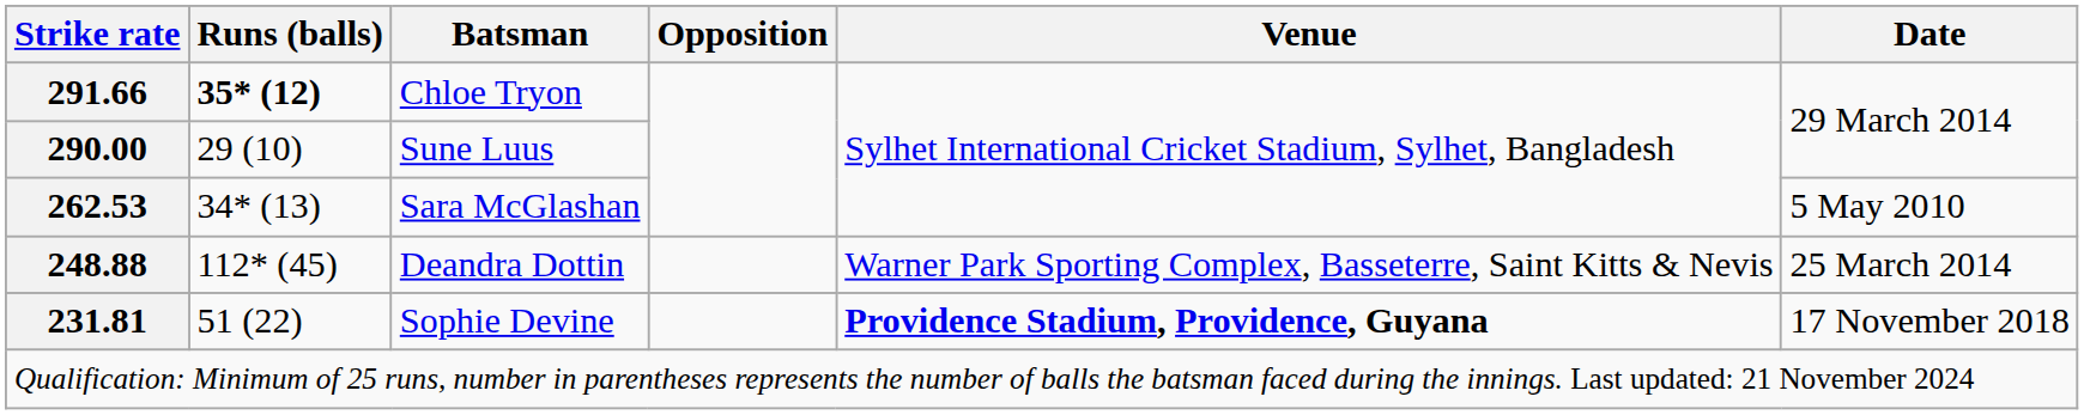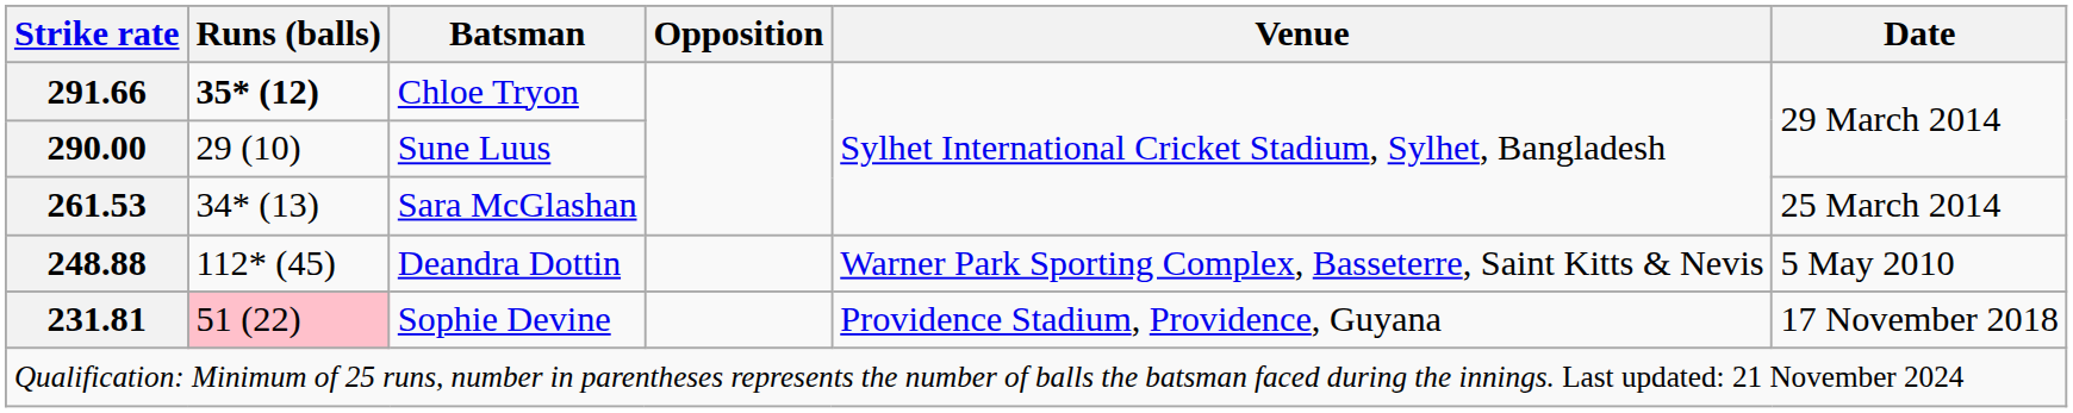 <table class="wikitable sortable">
 <tr>
 <th><a href='#'>Strike rate</a></th>
 <th>Runs (balls)</th>
 <th>Batsman</th>
 <th>Opposition</th>
 <th>Venue</th>
 <th>Date</th>
 </tr>
 <tr>
 <th>291.66</th>
 <td><strong>35* (12)</strong></td>
 <td> <a href='#'>Chloe Tryon</a></td>
 <td rowspan=3></td>
 <td rowspan=3><a href='#'>Sylhet International Cricket Stadium</a>, <a href='#'>Sylhet</a>, Bangladesh</td>
 <td rowspan=2>29 March 2014</td>
 </tr>
 <tr>
 <th>290.00</th>
 <td>29 (10)</td>
 <td> <a href='#'>Sune Luus</a></td>
 </tr>
 <tr>
-<th>262.53</th>
+<th>261.53</th>
 <td>34* (13)</td>
 <td> <a href='#'>Sara McGlashan</a></td>
-<td>5 May 2010</td>
+<td>25 March 2014</td>
 </tr>
 <tr>
 <th>248.88</th>
 <td>112* (45)</td>
 <td> <a href='#'>Deandra Dottin</a></td>
 <td></td>
 <td><a href='#'>Warner Park Sporting Complex</a>, <a href='#'>Basseterre</a>, Saint Kitts & Nevis</td>
-<td>25 March 2014</td>
+<td>5 May 2010</td>
 </tr>
 <tr>
 <th>231.81</th>
-<td>51 (22)</td>
+<td style="background: pink;">51 (22)</td>
 <td> <a href='#'>Sophie Devine</a></td>
 <td></td>
-<td><strong><a href='#'>Providence Stadium</a>, <a href='#'>Providence</a>, Guyana</strong></td>
+<td><a href='#'>Providence Stadium</a>, <a href='#'>Providence</a>, Guyana</td>
 <td>17 November 2018</td>
 </tr>
 <tr class="sortbottom">
 <td scope="row" colspan=9><small><em> Qualification: Minimum of 25 runs, number in parentheses represents the number of balls the batsman faced during the innings.</em> Last updated: 21 November 2024</small></td>
 </tr>
 </table>
